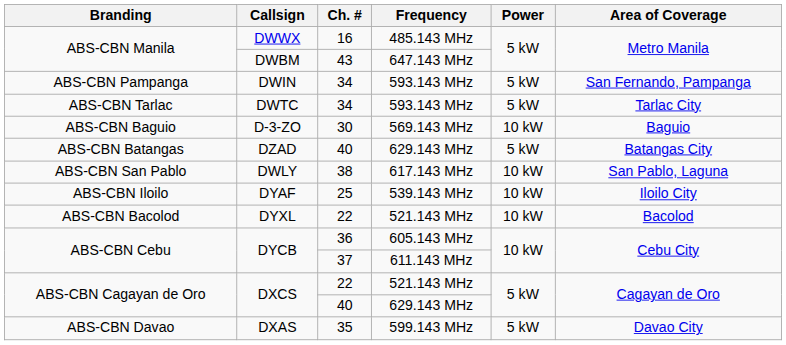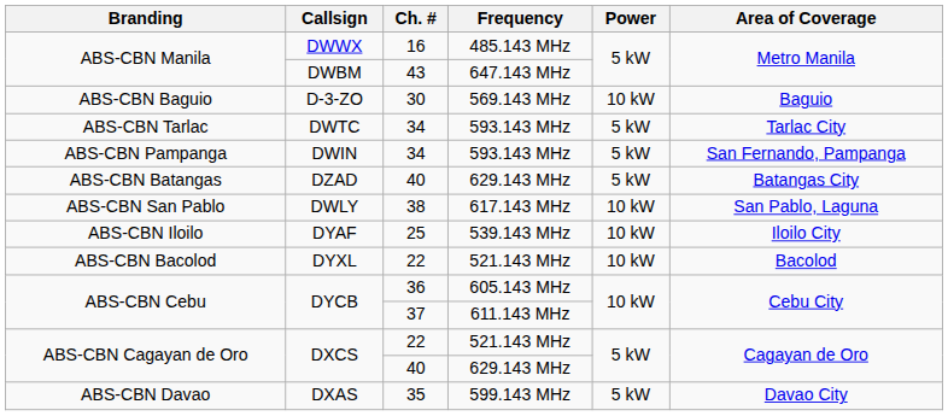 <table class="wikitable unsortable" style="width:100%; text-align:center;">
 <tr>
 <th>Branding</th>
 <th>Callsign</th>
 <th>Ch. #</th>
 <th>Frequency</th>
 <th>Power</th>
 <th class="unsortable">Area of Coverage</th>
 </tr>
 <tr>
 <td rowspan="2">ABS-CBN Manila</td>
 <td><a href='#'>DWWX</a></td>
 <td>16</td>
 <td>485.143 MHz</td>
 <td rowspan="2">5 kW</td>
 <td rowspan="2"><a href='#'>Metro Manila</a></td>
 </tr>
 <tr>
 <td>DWBM</td>
 <td>43</td>
 <td>647.143 MHz</td>
 </tr>
 <tr>
-<td>ABS-CBN Pampanga</td>
-<td>DWIN</td>
-<td>34</td>
-<td>593.143 MHz</td>
-<td>5 kW</td>
-<td><a href='#'>San Fernando, Pampanga</a></td>
+<td>ABS-CBN Baguio</td>
+<td>D-3-ZO</td>
+<td>30</td>
+<td>569.143 MHz</td>
+<td>10 kW</td>
+<td><a href='#'>Baguio</a></td>
 </tr>
 <tr>
 <td>ABS-CBN Tarlac</td>
 <td>DWTC</td>
 <td>34</td>
 <td>593.143 MHz</td>
 <td>5 kW</td>
 <td><a href='#'>Tarlac City</a></td>
 </tr>
 <tr>
-<td>ABS-CBN Baguio</td>
-<td>D-3-ZO</td>
-<td>30</td>
-<td>569.143 MHz</td>
-<td>10 kW</td>
-<td><a href='#'>Baguio</a></td>
+<td>ABS-CBN Pampanga</td>
+<td>DWIN</td>
+<td>34</td>
+<td>593.143 MHz</td>
+<td>5 kW</td>
+<td><a href='#'>San Fernando, Pampanga</a></td>
 </tr>
 <tr>
 <td>ABS-CBN Batangas</td>
 <td>DZAD</td>
 <td>40</td>
 <td>629.143 MHz</td>
 <td>5 kW</td>
 <td><a href='#'>Batangas City</a></td>
 </tr>
 <tr>
 <td>ABS-CBN San Pablo</td>
 <td>DWLY</td>
 <td>38</td>
 <td>617.143 MHz</td>
 <td>10 kW</td>
 <td><a href='#'>San Pablo, Laguna</a></td>
 </tr>
 <tr>
 <td>ABS-CBN Iloilo</td>
 <td>DYAF</td>
 <td>25</td>
 <td>539.143 MHz</td>
 <td>10 kW</td>
 <td><a href='#'>Iloilo City</a></td>
 </tr>
 <tr>
 <td>ABS-CBN Bacolod</td>
 <td>DYXL</td>
 <td>22</td>
 <td>521.143 MHz</td>
 <td>10 kW</td>
 <td><a href='#'>Bacolod</a></td>
 </tr>
 <tr>
 <td rowspan="2">ABS-CBN Cebu</td>
 <td rowspan="2">DYCB</td>
 <td>36</td>
 <td>605.143 MHz</td>
 <td rowspan="2">10 kW</td>
 <td rowspan="2"><a href='#'>Cebu City</a></td>
 </tr>
 <tr>
 <td>37</td>
 <td>611.143 MHz</td>
 </tr>
 <tr>
 <td rowspan="2">ABS-CBN Cagayan de Oro</td>
 <td rowspan="2">DXCS</td>
 <td>22</td>
 <td>521.143 MHz</td>
 <td rowspan="2">5 kW</td>
 <td rowspan="2"><a href='#'>Cagayan de Oro</a></td>
 </tr>
 <tr>
 <td>40</td>
 <td>629.143 MHz</td>
 </tr>
 <tr>
 <td>ABS-CBN Davao</td>
 <td>DXAS</td>
 <td>35</td>
 <td>599.143 MHz</td>
 <td>5 kW</td>
 <td><a href='#'>Davao City</a></td>
 </tr>
 </table>
